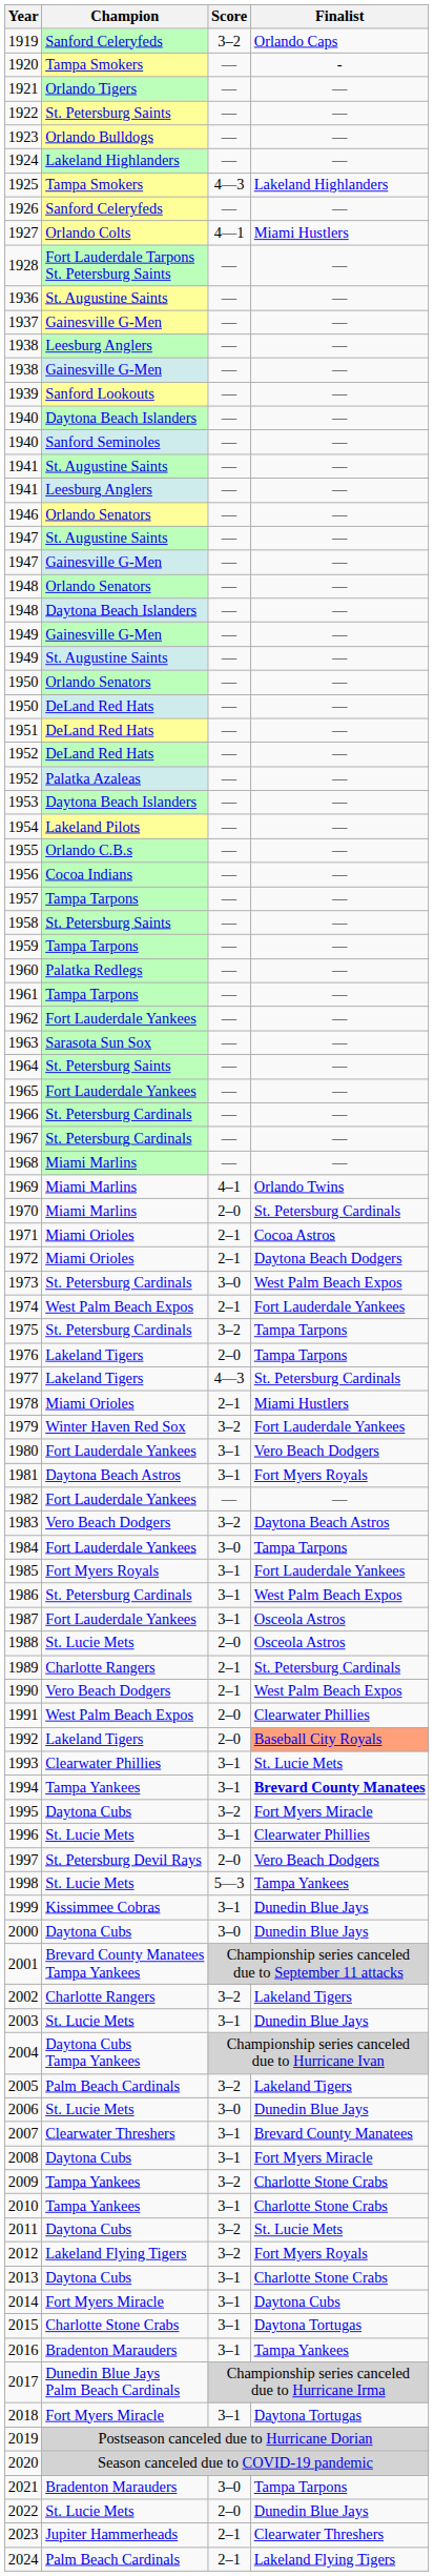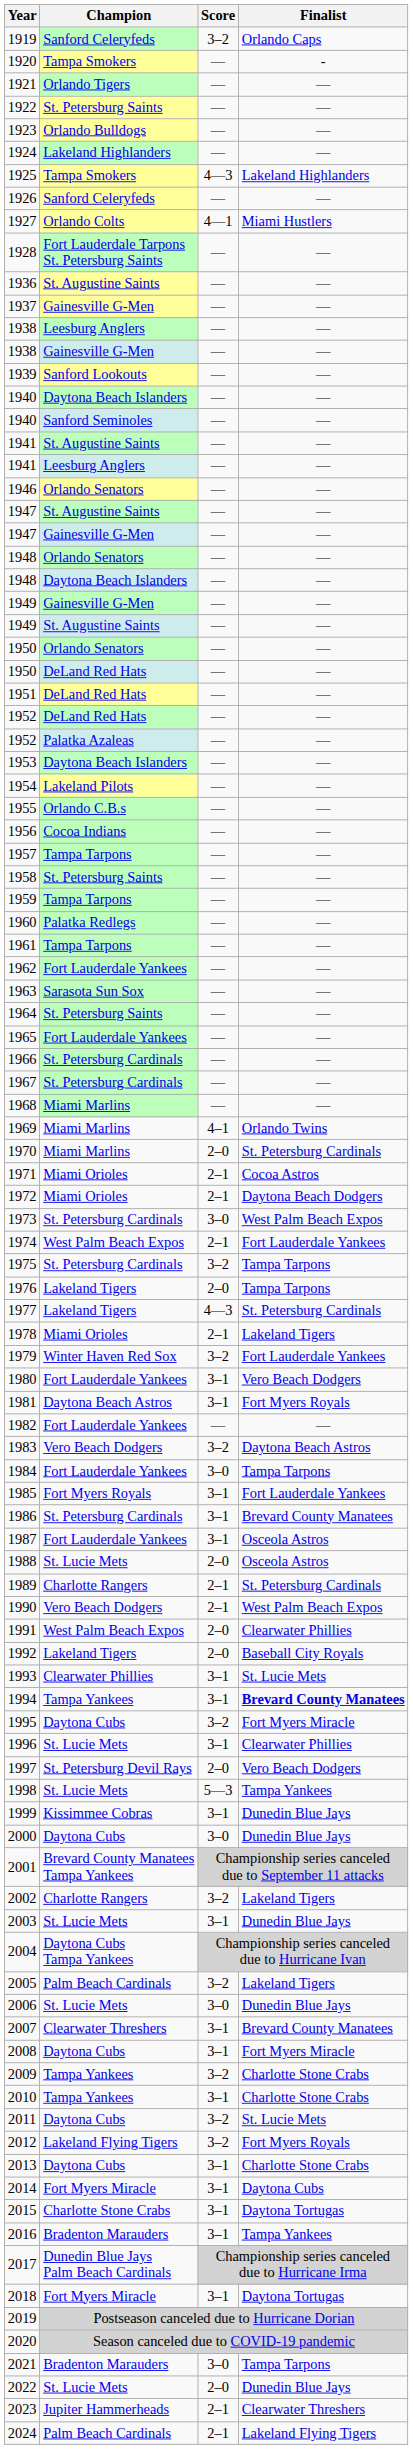 <table class="wikitable sortable" style="text-align:center;">
 <tr>
 <th>Year</th>
 <th>Champion</th>
 <th class="unsortable">Score</th>
 <th>Finalist</th>
 </tr>
 <tr>
 <td>1919</td>
 <td align=left style="background-color:#BBFFBB;"><a href='#'>Sanford Celeryfeds</a></td>
 <td>3–2</td>
 <td align=left><a href='#'>Orlando Caps</a></td>
 </tr>
 <tr>
 <td>1920</td>
 <td align=left style="background-color:#FFFF99;"><a href='#'>Tampa Smokers</a></td>
 <td>—</td>
 <td>-</td>
 </tr>
 <tr>
 <td>1921</td>
 <td align=left style="background-color:#BBFFBB;"><a href='#'>Orlando Tigers</a></td>
 <td>—</td>
 <td>—</td>
 </tr>
 <tr>
 <td>1922</td>
 <td align=left style="background-color:#FFFF99;"><a href='#'>St. Petersburg Saints</a></td>
 <td>—</td>
 <td>—</td>
 </tr>
 <tr>
 <td>1923</td>
 <td align=left style="background-color:#FFFF99;"><a href='#'>Orlando Bulldogs</a></td>
 <td>—</td>
 <td>—</td>
 </tr>
 <tr>
 <td>1924</td>
 <td align=left style="background-color:#BBFFBB;"><a href='#'>Lakeland Highlanders</a></td>
 <td>—</td>
 <td>—</td>
 </tr>
 <tr>
 <td>1925</td>
 <td align=left style="background-color:#FFFF99;"><a href='#'>Tampa Smokers</a></td>
 <td>4—3</td>
 <td align=left><a href='#'>Lakeland Highlanders</a></td>
 </tr>
 <tr>
 <td>1926</td>
 <td align=left style="background-color:#FFFF99;"><a href='#'>Sanford Celeryfeds</a></td>
 <td>—</td>
 <td>—</td>
 </tr>
 <tr>
 <td>1927</td>
 <td align=left style="background-color:#FFFF99;"><a href='#'>Orlando Colts</a></td>
 <td>4—1</td>
 <td align=left><a href='#'>Miami Hustlers</a></td>
 </tr>
 <tr>
 <td>1928</td>
 <td align=left style="background-color:#BBFFBB;"><a href='#'>Fort Lauderdale Tarpons</a> <br> <a href='#'>St. Petersburg Saints</a></td>
 <td>—</td>
 <td>—</td>
 </tr>
 <tr>
 <td>1936</td>
 <td align=left style="background-color:#FFFF99;"><a href='#'>St. Augustine Saints</a></td>
 <td>—</td>
 <td>—</td>
 </tr>
 <tr>
 <td>1937</td>
 <td align=left style="background-color:#FFFF99;"><a href='#'>Gainesville G-Men</a></td>
 <td>—</td>
 <td>—</td>
 </tr>
 <tr>
 <td>1938</td>
 <td align=left style="background-color:#BBFFBB;"><a href='#'>Leesburg Anglers</a></td>
 <td>—</td>
 <td>—</td>
 </tr>
 <tr>
 <td>1938</td>
 <td align=left style="background-color:#CFECEC;"><a href='#'>Gainesville G-Men</a></td>
 <td>—</td>
 <td>—</td>
 </tr>
 <tr>
 <td>1939</td>
 <td align=left style="background-color:#FFFF99;"><a href='#'>Sanford Lookouts</a></td>
 <td>—</td>
 <td>—</td>
 </tr>
 <tr>
 <td>1940</td>
 <td align=left style="background-color:#BBFFBB;"><a href='#'>Daytona Beach Islanders</a></td>
 <td>—</td>
 <td>—</td>
 </tr>
 <tr>
 <td>1940</td>
 <td align=left style="background-color:#CFECEC;"><a href='#'>Sanford Seminoles</a></td>
 <td>—</td>
 <td>—</td>
 </tr>
 <tr>
 <td>1941</td>
 <td align=left style="background-color:#BBFFBB;"><a href='#'>St. Augustine Saints</a></td>
 <td>—</td>
 <td>—</td>
 </tr>
 <tr>
 <td>1941</td>
 <td align=left style="background-color:#CFECEC;"><a href='#'>Leesburg Anglers</a></td>
 <td>—</td>
 <td>—</td>
 </tr>
 <tr>
 <td>1946</td>
 <td align=left style="background-color:#FFFF99;"><a href='#'>Orlando Senators</a></td>
 <td>—</td>
 <td>—</td>
 </tr>
 <tr>
 <td>1947</td>
 <td align=left style="background-color:#BBFFBB;"><a href='#'>St. Augustine Saints</a></td>
 <td>—</td>
 <td>—</td>
 </tr>
 <tr>
 <td>1947</td>
 <td align=left style="background-color:#CFECEC;"><a href='#'>Gainesville G-Men</a></td>
 <td>—</td>
 <td>—</td>
 </tr>
 <tr>
 <td>1948</td>
 <td align=left style="background-color:#BBFFBB;"><a href='#'>Orlando Senators</a></td>
 <td>—</td>
 <td>—</td>
 </tr>
 <tr>
 <td>1948</td>
 <td align=left style="background-color:#CFECEC;"><a href='#'>Daytona Beach Islanders</a></td>
 <td>—</td>
 <td>—</td>
 </tr>
 <tr>
 <td>1949</td>
 <td align=left style="background-color:#BBFFBB;"><a href='#'>Gainesville G-Men</a></td>
 <td>—</td>
 <td>—</td>
 </tr>
 <tr>
 <td>1949</td>
 <td align=left style="background-color:#CFECEC;"><a href='#'>St. Augustine Saints</a></td>
 <td>—</td>
 <td>—</td>
 </tr>
 <tr>
 <td>1950</td>
 <td align=left style="background-color:#BBFFBB;"><a href='#'>Orlando Senators</a></td>
 <td>—</td>
 <td>—</td>
 </tr>
 <tr>
 <td>1950</td>
 <td align=left style="background-color:#CFECEC;"><a href='#'>DeLand Red Hats</a></td>
 <td>—</td>
 <td>—</td>
 </tr>
 <tr>
 <td>1951</td>
 <td align=left style="background-color:#FFFF99;"><a href='#'>DeLand Red Hats</a></td>
 <td>—</td>
 <td>—</td>
 </tr>
 <tr>
 <td>1952</td>
 <td align=left style="background-color:#BBFFBB;"><a href='#'>DeLand Red Hats</a></td>
 <td>—</td>
 <td>—</td>
 </tr>
 <tr>
 <td>1952</td>
 <td align=left style="background-color:#CFECEC;"><a href='#'>Palatka Azaleas</a></td>
 <td>—</td>
 <td>—</td>
 </tr>
 <tr>
 <td>1953</td>
 <td align=left style="background-color:#BBFFBB;"><a href='#'>Daytona Beach Islanders</a></td>
 <td>—</td>
 <td>—</td>
 </tr>
 <tr>
 <td>1954</td>
 <td align=left style="background-color:#FFFF99;"><a href='#'>Lakeland Pilots</a></td>
 <td>—</td>
 <td>—</td>
 </tr>
 <tr>
 <td>1955</td>
 <td align=left style="background-color:#BBFFBB;"><a href='#'>Orlando C.B.s</a></td>
 <td>—</td>
 <td>—</td>
 </tr>
 <tr>
 <td>1956</td>
 <td align=left style="background-color:#BBFFBB;"><a href='#'>Cocoa Indians</a></td>
 <td>—</td>
 <td>—</td>
 </tr>
 <tr>
 <td>1957</td>
 <td align=left style="background-color:#BBFFBB;"><a href='#'>Tampa Tarpons</a></td>
 <td>—</td>
 <td>—</td>
 </tr>
 <tr>
 <td>1958</td>
 <td align=left style="background-color:#BBFFBB;"><a href='#'>St. Petersburg Saints</a></td>
 <td>—</td>
 <td>—</td>
 </tr>
 <tr>
 <td>1959</td>
 <td align=left style="background-color:#BBFFBB;"><a href='#'>Tampa Tarpons</a></td>
 <td>—</td>
 <td>—</td>
 </tr>
 <tr>
 <td>1960</td>
 <td align=left style="background-color:#BBFFBB;"><a href='#'>Palatka Redlegs</a></td>
 <td>—</td>
 <td>—</td>
 </tr>
 <tr>
 <td>1961</td>
 <td align=left style="background-color:#BBFFBB;"><a href='#'>Tampa Tarpons</a></td>
 <td>—</td>
 <td>—</td>
 </tr>
 <tr>
 <td>1962</td>
 <td align=left style="background-color:#BBFFBB;"><a href='#'>Fort Lauderdale Yankees</a></td>
 <td>—</td>
 <td>—</td>
 </tr>
 <tr>
 <td>1963</td>
 <td align=left style="background-color:#BBFFBB;"><a href='#'>Sarasota Sun Sox</a></td>
 <td>—</td>
 <td>—</td>
 </tr>
 <tr>
 <td>1964</td>
 <td align=left style="background-color:#BBFFBB;"><a href='#'>St. Petersburg Saints</a></td>
 <td>—</td>
 <td>—</td>
 </tr>
 <tr>
 <td>1965</td>
 <td align=left style="background-color:#BBFFBB;"><a href='#'>Fort Lauderdale Yankees</a></td>
 <td>—</td>
 <td>—</td>
 </tr>
 <tr>
 <td>1966</td>
 <td align=left style="background-color:#BBFFBB;"><a href='#'>St. Petersburg Cardinals</a></td>
 <td>—</td>
 <td>—</td>
 </tr>
 <tr>
 <td>1967</td>
 <td align=left style="background-color:#BBFFBB;"><a href='#'>St. Petersburg Cardinals</a></td>
 <td>—</td>
 <td>—</td>
 </tr>
 <tr>
 <td>1968</td>
 <td align=left style="background-color:#BBFFBB;"><a href='#'>Miami Marlins</a></td>
 <td>—</td>
 <td>—</td>
 </tr>
 <tr>
 <td>1969</td>
 <td align=left><a href='#'>Miami Marlins</a></td>
 <td>4–1</td>
 <td align=left><a href='#'>Orlando Twins</a></td>
 </tr>
 <tr>
 <td>1970</td>
 <td align=left><a href='#'>Miami Marlins</a></td>
 <td>2–0</td>
 <td align=left><a href='#'>St. Petersburg Cardinals</a></td>
 </tr>
 <tr>
 <td>1971</td>
 <td align=left><a href='#'>Miami Orioles</a></td>
 <td>2–1</td>
 <td align=left><a href='#'>Cocoa Astros</a></td>
 </tr>
 <tr>
 <td>1972</td>
 <td align=left><a href='#'>Miami Orioles</a></td>
 <td>2–1</td>
 <td align=left><a href='#'>Daytona Beach Dodgers</a></td>
 </tr>
 <tr>
 <td>1973</td>
 <td align=left><a href='#'>St. Petersburg Cardinals</a></td>
 <td>3–0</td>
 <td align=left><a href='#'>West Palm Beach Expos</a></td>
 </tr>
 <tr>
 <td>1974</td>
 <td align=left><a href='#'>West Palm Beach Expos</a></td>
 <td>2–1</td>
 <td align=left><a href='#'>Fort Lauderdale Yankees</a></td>
 </tr>
 <tr>
 <td>1975</td>
 <td align=left><a href='#'>St. Petersburg Cardinals</a></td>
 <td>3–2</td>
 <td align=left><a href='#'>Tampa Tarpons</a></td>
 </tr>
 <tr>
 <td>1976</td>
 <td align=left><a href='#'>Lakeland Tigers</a></td>
 <td>2–0</td>
 <td align=left><a href='#'>Tampa Tarpons</a></td>
 </tr>
 <tr>
 <td>1977</td>
 <td align=left><a href='#'>Lakeland Tigers</a></td>
 <td>4—3</td>
 <td align=left><a href='#'>St. Petersburg Cardinals</a></td>
 </tr>
 <tr>
 <td>1978</td>
 <td align=left><a href='#'>Miami Orioles</a></td>
 <td>2–1</td>
-<td align=left><a href='#'>Miami Hustlers</a></td>
+<td align=left><a href='#'>Lakeland Tigers</a></td>
 </tr>
 <tr>
 <td>1979</td>
 <td align=left><a href='#'>Winter Haven Red Sox</a></td>
 <td>3–2</td>
 <td align=left><a href='#'>Fort Lauderdale Yankees</a></td>
 </tr>
 <tr>
 <td>1980</td>
 <td align=left><a href='#'>Fort Lauderdale Yankees</a></td>
 <td>3–1</td>
 <td align=left><a href='#'>Vero Beach Dodgers</a></td>
 </tr>
 <tr>
 <td>1981</td>
 <td align=left><a href='#'>Daytona Beach Astros</a></td>
 <td>3–1</td>
 <td align=left><a href='#'>Fort Myers Royals</a></td>
 </tr>
 <tr>
 <td>1982</td>
 <td align=left><a href='#'>Fort Lauderdale Yankees</a></td>
 <td>—</td>
 <td>—</td>
 </tr>
 <tr>
 <td>1983</td>
 <td align=left><a href='#'>Vero Beach Dodgers</a></td>
 <td>3–2</td>
 <td align=left><a href='#'>Daytona Beach Astros</a></td>
 </tr>
 <tr>
 <td>1984</td>
 <td align=left><a href='#'>Fort Lauderdale Yankees</a></td>
 <td>3–0</td>
 <td align=left><a href='#'>Tampa Tarpons</a></td>
 </tr>
 <tr>
 <td>1985</td>
 <td align=left><a href='#'>Fort Myers Royals</a></td>
 <td>3–1</td>
 <td align=left><a href='#'>Fort Lauderdale Yankees</a></td>
 </tr>
 <tr>
 <td>1986</td>
 <td align=left><a href='#'>St. Petersburg Cardinals</a></td>
 <td>3–1</td>
-<td align=left><a href='#'>West Palm Beach Expos</a></td>
+<td align=left><a href='#'>Brevard County Manatees</a></td>
 </tr>
 <tr>
 <td>1987</td>
 <td align=left><a href='#'>Fort Lauderdale Yankees</a></td>
 <td>3–1</td>
 <td align=left><a href='#'>Osceola Astros</a></td>
 </tr>
 <tr>
 <td>1988</td>
 <td align=left><a href='#'>St. Lucie Mets</a></td>
 <td>2–0</td>
 <td align=left><a href='#'>Osceola Astros</a></td>
 </tr>
 <tr>
 <td>1989</td>
 <td align=left><a href='#'>Charlotte Rangers</a></td>
 <td>2–1</td>
 <td align=left><a href='#'>St. Petersburg Cardinals</a></td>
 </tr>
 <tr>
 <td>1990</td>
 <td align=left><a href='#'>Vero Beach Dodgers</a></td>
 <td>2–1</td>
 <td align=left><a href='#'>West Palm Beach Expos</a></td>
 </tr>
 <tr>
 <td>1991</td>
 <td align=left><a href='#'>West Palm Beach Expos</a></td>
 <td>2–0</td>
 <td align=left><a href='#'>Clearwater Phillies</a></td>
 </tr>
 <tr>
 <td>1992</td>
 <td align=left><a href='#'>Lakeland Tigers</a></td>
 <td>2–0</td>
-<td align=left style="background: lightsalmon;"><a href='#'>Baseball City Royals</a></td>
+<td align=left><a href='#'>Baseball City Royals</a></td>
 </tr>
 <tr>
 <td>1993</td>
 <td align=left><a href='#'>Clearwater Phillies</a></td>
 <td>3–1</td>
 <td align=left><a href='#'>St. Lucie Mets</a></td>
 </tr>
 <tr>
 <td>1994</td>
 <td align=left><a href='#'>Tampa Yankees</a></td>
 <td>3–1</td>
 <td align=left><strong><a href='#'>Brevard County Manatees</a></strong></td>
 </tr>
 <tr>
 <td>1995</td>
 <td align=left><a href='#'>Daytona Cubs</a></td>
 <td>3–2</td>
 <td align=left><a href='#'>Fort Myers Miracle</a></td>
 </tr>
 <tr>
 <td>1996</td>
 <td align=left><a href='#'>St. Lucie Mets</a></td>
 <td>3–1</td>
 <td align=left><a href='#'>Clearwater Phillies</a></td>
 </tr>
 <tr>
 <td>1997</td>
 <td align=left><a href='#'>St. Petersburg Devil Rays</a></td>
 <td>2–0</td>
 <td align=left><a href='#'>Vero Beach Dodgers</a></td>
 </tr>
 <tr>
 <td>1998</td>
 <td align=left><a href='#'>St. Lucie Mets</a></td>
 <td>5—3</td>
 <td align=left><a href='#'>Tampa Yankees</a></td>
 </tr>
 <tr>
 <td>1999</td>
 <td align=left><a href='#'>Kissimmee Cobras</a></td>
 <td>3–1</td>
 <td align=left><a href='#'>Dunedin Blue Jays</a></td>
 </tr>
 <tr>
 <td>2000</td>
 <td align=left><a href='#'>Daytona Cubs</a></td>
 <td>3–0</td>
 <td align=left><a href='#'>Dunedin Blue Jays</a></td>
 </tr>
 <tr>
 <td>2001</td>
 <td align=left><a href='#'>Brevard County Manatees</a><br><a href='#'>Tampa Yankees</a></td>
 <td colspan=2 bgcolor="lightgray">Championship series canceled <br>  due to <a href='#'>September 11 attacks</a></td>
 </tr>
 <tr>
 <td>2002</td>
 <td align=left><a href='#'>Charlotte Rangers</a></td>
 <td>3–2</td>
 <td align=left><a href='#'>Lakeland Tigers</a></td>
 </tr>
 <tr>
 <td>2003</td>
 <td align=left><a href='#'>St. Lucie Mets</a></td>
 <td>3–1</td>
 <td align=left><a href='#'>Dunedin Blue Jays</a></td>
 </tr>
 <tr>
 <td>2004</td>
 <td align=left><a href='#'>Daytona Cubs</a><br><a href='#'>Tampa Yankees</a></td>
 <td colspan="2" bgcolor="lightgray">Championship series canceled <br> due to <a href='#'>Hurricane Ivan</a></td>
 </tr>
 <tr>
 <td>2005</td>
 <td align=left><a href='#'>Palm Beach Cardinals</a></td>
 <td>3–2</td>
 <td align=left><a href='#'>Lakeland Tigers</a></td>
 </tr>
 <tr>
 <td>2006</td>
 <td align=left><a href='#'>St. Lucie Mets</a></td>
 <td>3–0</td>
 <td align=left><a href='#'>Dunedin Blue Jays</a></td>
 </tr>
 <tr>
 <td>2007</td>
 <td align=left><a href='#'>Clearwater Threshers</a></td>
 <td>3–1</td>
 <td align=left><a href='#'>Brevard County Manatees</a></td>
 </tr>
 <tr>
 <td>2008</td>
 <td align=left><a href='#'>Daytona Cubs</a></td>
 <td>3–1</td>
 <td align=left><a href='#'>Fort Myers Miracle</a></td>
 </tr>
 <tr>
 <td>2009</td>
 <td align=left><a href='#'>Tampa Yankees</a></td>
 <td>3–2</td>
 <td align=left><a href='#'>Charlotte Stone Crabs</a></td>
 </tr>
 <tr>
 <td>2010</td>
 <td align=left><a href='#'>Tampa Yankees</a></td>
 <td>3–1</td>
 <td align=left><a href='#'>Charlotte Stone Crabs</a></td>
 </tr>
 <tr>
 <td>2011</td>
 <td align=left><a href='#'>Daytona Cubs</a></td>
 <td>3–2</td>
 <td align=left><a href='#'>St. Lucie Mets</a></td>
 </tr>
 <tr>
 <td>2012</td>
 <td align=left><a href='#'>Lakeland Flying Tigers</a></td>
 <td>3–2</td>
 <td align=left><a href='#'>Fort Myers Royals</a></td>
 </tr>
 <tr>
 <td>2013</td>
 <td align=left><a href='#'>Daytona Cubs</a></td>
 <td>3–1</td>
 <td align=left><a href='#'>Charlotte Stone Crabs</a></td>
 </tr>
 <tr>
 <td>2014</td>
 <td align=left><a href='#'>Fort Myers Miracle</a></td>
 <td>3–1</td>
 <td align=left><a href='#'>Daytona Cubs</a></td>
 </tr>
 <tr>
 <td>2015</td>
 <td align=left><a href='#'>Charlotte Stone Crabs</a></td>
 <td>3–1</td>
 <td align=left><a href='#'>Daytona Tortugas</a></td>
 </tr>
 <tr>
 <td>2016</td>
 <td align=left><a href='#'>Bradenton Marauders</a></td>
 <td>3–1</td>
 <td align=left><a href='#'>Tampa Yankees</a></td>
 </tr>
 <tr>
 <td>2017</td>
 <td align=left><a href='#'>Dunedin Blue Jays</a><br><a href='#'>Palm Beach Cardinals</a></td>
 <td colspan=2 bgcolor="lightgray">Championship series canceled <br> due to <a href='#'>Hurricane Irma</a></td>
 </tr>
 <tr>
 <td>2018</td>
 <td align=left><a href='#'>Fort Myers Miracle</a></td>
 <td>3–1</td>
 <td align=left><a href='#'>Daytona Tortugas</a></td>
 </tr>
 <tr>
 <td>2019</td>
 <td colspan="3" bgcolor="lightgray">Postseason canceled due to <a href='#'>Hurricane Dorian</a></td>
 </tr>
 <tr>
 <td>2020</td>
 <td colspan="3" bgcolor="lightgray">Season canceled due to <a href='#'>COVID-19 pandemic</a></td>
 </tr>
 <tr>
 <td>2021</td>
 <td align=left><a href='#'>Bradenton Marauders</a></td>
 <td>3–0</td>
 <td align=left><a href='#'>Tampa Tarpons</a></td>
 </tr>
 <tr>
 <td>2022</td>
 <td align=left><a href='#'>St. Lucie Mets</a></td>
 <td>2–0</td>
 <td align=left><a href='#'>Dunedin Blue Jays</a></td>
 </tr>
 <tr>
 <td>2023</td>
 <td align=left><a href='#'>Jupiter Hammerheads</a></td>
 <td>2–1</td>
 <td align=left><a href='#'>Clearwater Threshers</a></td>
 </tr>
 <tr>
 <td>2024</td>
 <td align=left><a href='#'>Palm Beach Cardinals</a></td>
 <td>2–1</td>
 <td align=left><a href='#'>Lakeland Flying Tigers</a></td>
 </tr>
 </table>
